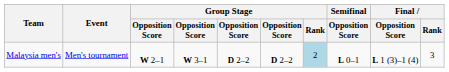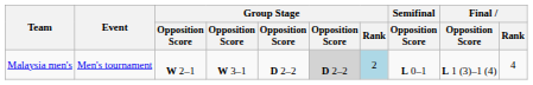 <table class="wikitable" style="font-size:90%">
 <tr>
 <th rowspan=2>Team</th>
 <th rowspan=2>Event</th>
 <th colspan=5>Group Stage</th>
 <th>Semifinal</th>
 <th colspan=2>Final / </th>
 </tr>
 <tr style="font-size:95%">
 <th>Opposition<br>Score</th>
 <th>Opposition<br>Score</th>
 <th>Opposition<br>Score</th>
 <th>Opposition<br>Score</th>
 <th>Rank</th>
 <th>Opposition<br>Score</th>
 <th>Opposition<br>Score</th>
 <th>Rank</th>
 </tr>
 <tr align=center>
 <td align=left><a href='#'>Malaysia men's</a></td>
 <td align=left><a href='#'>Men's tournament</a></td>
 <td><br><strong>W</strong> 2–1</td>
 <td><br><strong>W</strong> 3–1</td>
 <td><br><strong>D</strong> 2–2</td>
-<td><br><strong>D</strong> 2–2</td>
+<td style="background: lightgrey;"><br><strong>D</strong> 2–2</td>
 <td style="background: lightblue;">2 <strong></strong></td>
 <td><br><strong>L</strong> 0–1</td>
 <td><br><strong>L</strong> 1 (3)–1 (4)</td>
-<td>3</td>
+<td>4</td>
 </tr>
 </table>
